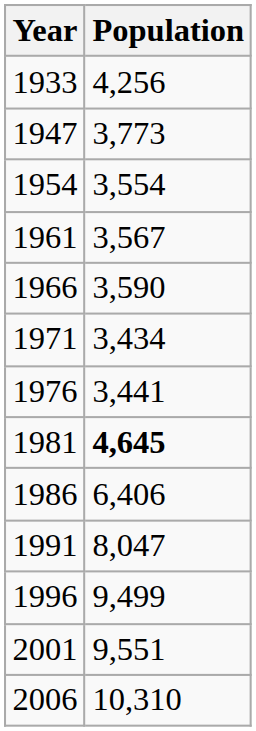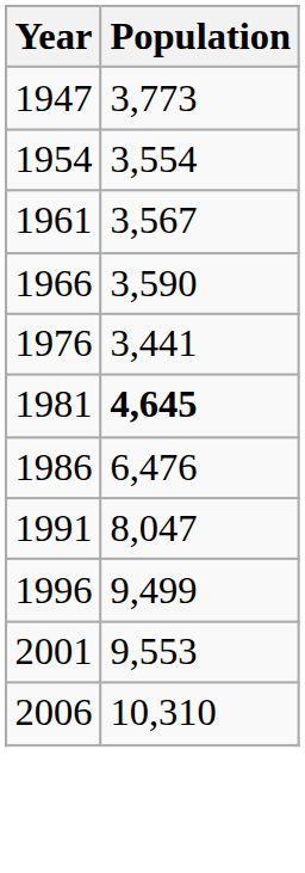 <table class="wikitable">
 <tr>
 <th>Year</th>
 <th>Population</th>
-</tr>
-<tr>
-<td>1933</td>
-<td>4,256</td>
 </tr>
 <tr>
 <td>1947</td>
 <td>3,773</td>
 </tr>
 <tr>
 <td>1954</td>
 <td>3,554</td>
 </tr>
 <tr>
 <td>1961</td>
 <td>3,567</td>
 </tr>
 <tr>
 <td>1966</td>
 <td>3,590</td>
 </tr>
 <tr>
-<td>1971</td>
-<td>3,434</td>
-</tr>
-<tr>
 <td>1976</td>
 <td>3,441</td>
 </tr>
 <tr>
 <td>1981</td>
 <td><strong>4,645</strong></td>
 </tr>
 <tr>
 <td>1986</td>
-<td>6,406</td>
+<td>6,476</td>
 </tr>
 <tr>
 <td>1991</td>
 <td>8,047</td>
 </tr>
 <tr>
 <td>1996</td>
 <td>9,499</td>
 </tr>
 <tr>
 <td>2001</td>
-<td>9,551</td>
+<td>9,553</td>
 </tr>
 <tr>
 <td>2006</td>
 <td>10,310</td>
 </tr>
 </table>
